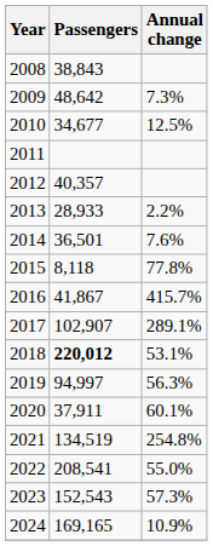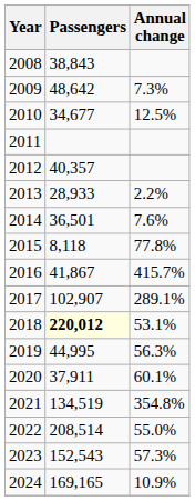 <table class="wikitable sortable">
 <tr>
 <th>Year</th>
 <th>Passengers</th>
 <th>Annual<br>change</th>
 </tr>
 <tr>
 <td>2008</td>
 <td>38,843</td>
 <td></td>
 </tr>
 <tr>
 <td>2009</td>
 <td>48,642</td>
 <td> 7.3%</td>
 </tr>
 <tr>
 <td>2010</td>
 <td>34,677</td>
 <td> 12.5%</td>
 </tr>
 <tr>
 <td>2011</td>
 <td></td>
 <td></td>
 </tr>
 <tr>
 <td>2012</td>
 <td>40,357</td>
 <td></td>
 </tr>
 <tr>
 <td>2013</td>
 <td>28,933</td>
 <td> 2.2%</td>
 </tr>
 <tr>
 <td>2014</td>
 <td>36,501</td>
 <td> 7.6%</td>
 </tr>
 <tr>
 <td>2015</td>
 <td>8,118</td>
 <td> 77.8%</td>
 </tr>
 <tr>
 <td>2016</td>
 <td>41,867</td>
 <td data-sort-value=415.7> 415.7%</td>
 </tr>
 <tr>
 <td>2017</td>
 <td>102,907</td>
 <td data-sort-value=289.1> 289.1%</td>
 </tr>
 <tr>
 <td>2018</td>
-<td><strong>220,012</strong></td>
+<td style="background: lightyellow;"><strong>220,012</strong></td>
 <td data-sort-value=35.1> 53.1%</td>
 </tr>
 <tr>
 <td>2019</td>
-<td>94,997</td>
+<td>44,995</td>
 <td> 56.3%</td>
 </tr>
 <tr>
 <td>2020</td>
 <td>37,911</td>
 <td> 60.1%</td>
 </tr>
 <tr>
 <td>2021</td>
 <td>134,519</td>
-<td> 254.8%</td>
+<td> 354.8%</td>
 </tr>
 <tr>
 <td>2022</td>
-<td>208,541</td>
+<td>208,514</td>
 <td> 55.0%</td>
 </tr>
 <tr>
 <td>2023</td>
 <td>152,543</td>
 <td> 57.3%</td>
 </tr>
 <tr>
 <td>2024</td>
 <td>169,165</td>
 <td> 10.9%</td>
 </tr>
 <tr>
 </tr>
 </table>
